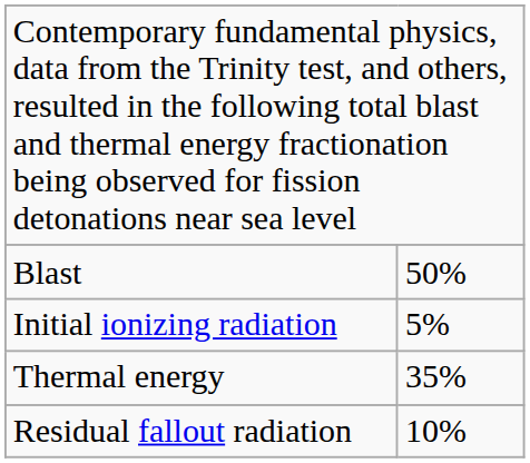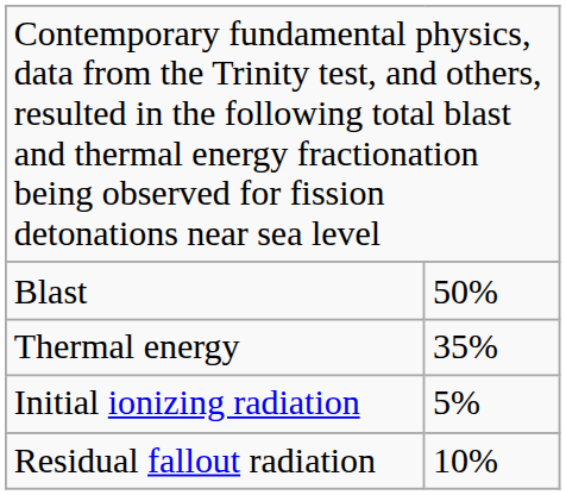 <table class="wikitable floatright" width="250px">
 <tr>
 <td colspan=2>Contemporary fundamental physics, data from the Trinity test, and others, resulted in the following total blast and thermal energy fractionation being observed for fission detonations near sea level</td>
 </tr>
 <tr>
 <td>Blast</td>
 <td>50%</td>
 </tr>
 <tr>
+<td>Thermal energy</td>
+<td>35%</td>
+</tr>
+<tr>
 <td>Initial <a href='#'>ionizing radiation</a></td>
 <td>5%</td>
-</tr>
-<tr>
-<td>Thermal energy</td>
-<td>35%</td>
 </tr>
 <tr>
 <td>Residual <a href='#'>fallout</a> radiation</td>
 <td>10%</td>
 </tr>
 </table>
